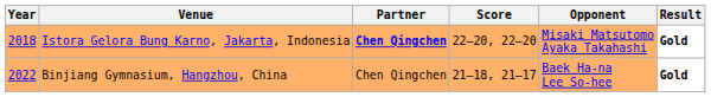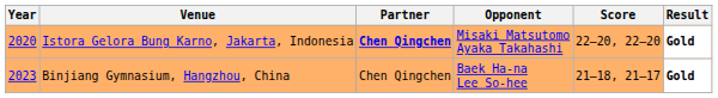 <table class="sortable wikitable" style="font-size: 90%">
 <tr>
 <th>Year</th>
 <th>Venue</th>
 <th>Partner</th>
+<th>Opponent</th>
 <th>Score</th>
-<th>Opponent</th>
 <th>Result</th>
 </tr>
 <tr style="background:#FFB069">
-<td align="center"><a href='#'>2018</a></td>
+<td align="center"><a href='#'>2020</a></td>
 <td align="left"><a href='#'>Istora Gelora Bung Karno</a>, <a href='#'>Jakarta</a>, Indonesia</td>
 <td align="left"><strong> <a href='#'>Chen Qingchen</a></strong></td>
+<td align="left"> <a href='#'>Misaki Matsutomo</a><br> <a href='#'>Ayaka Takahashi</a></td>
 <td align="left">22–20, 22–20</td>
-<td align="left"> <a href='#'>Misaki Matsutomo</a><br> <a href='#'>Ayaka Takahashi</a></td>
 <td style="text-align:left; background:white"> <strong>Gold</strong></td>
 </tr>
 <tr style="background:#FFB069">
-<td align="center"><a href='#'>2022</a></td>
+<td align="center"><a href='#'>2023</a></td>
 <td align="left">Binjiang Gymnasium, <a href='#'>Hangzhou</a>, China</td>
 <td align="left"> Chen Qingchen</td>
+<td align="left"> <a href='#'>Baek Ha-na</a> <br> <a href='#'>Lee So-hee</a></td>
 <td align="left">21–18, 21–17</td>
-<td align="left"> <a href='#'>Baek Ha-na</a> <br> <a href='#'>Lee So-hee</a></td>
 <td style="text-align:left; background:white"> <strong>Gold</strong></td>
 </tr>
 </table>
